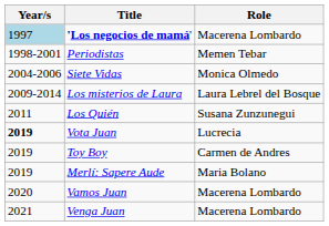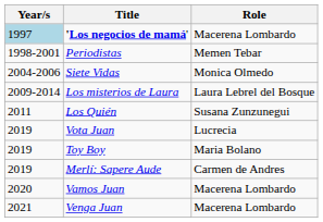 <table class="wikitable plainrowheaders sortable" style="margin-right: 0;">
 <tr>
 <th scope="col">Year/s</th>
 <th scope="col">Title</th>
 <th scope="col">Role</th>
 </tr>
 <tr>
 <td style="background: lightblue;">1997</td>
 <td><strong>'<a href='#'>Los negocios de mamá</a></strong>'</td>
 <td>Macerena Lombardo</td>
 </tr>
 <tr>
 <td>1998-2001</td>
 <td><em><a href='#'>Periodistas</a></em></td>
 <td>Memen Tebar</td>
 </tr>
 <tr>
 <td>2004-2006</td>
 <td><em><a href='#'>Siete Vidas</a></em></td>
 <td>Monica Olmedo</td>
 </tr>
 <tr>
 <td>2009-2014</td>
 <td><em><a href='#'>Los misterios de Laura</a></em></td>
 <td>Laura Lebrel del Bosque</td>
 </tr>
 <tr>
 <td>2011</td>
 <td><em><a href='#'>Los Quién</a></em></td>
 <td>Susana Zunzunegui</td>
 </tr>
 <tr>
-<td><strong>2019</strong></td>
+<td>2019</td>
 <td><em><a href='#'>Vota Juan</a></em></td>
 <td>Lucrecia</td>
 </tr>
 <tr>
 <td>2019</td>
 <td><em><a href='#'>Toy Boy</a></em></td>
-<td>Carmen de Andres</td>
+<td>Maria Bolano</td>
 </tr>
 <tr>
 <td>2019</td>
 <td><em><a href='#'>Merlí: Sapere Aude</a></em></td>
-<td>Maria Bolano</td>
+<td>Carmen de Andres</td>
 </tr>
 <tr>
 <td>2020</td>
 <td><em><a href='#'>Vamos Juan</a></em></td>
 <td>Macerena Lombardo</td>
 </tr>
 <tr>
 <td>2021</td>
 <td><em><a href='#'>Venga Juan</a></em></td>
 <td>Macerena Lombardo</td>
 </tr>
 </table>
